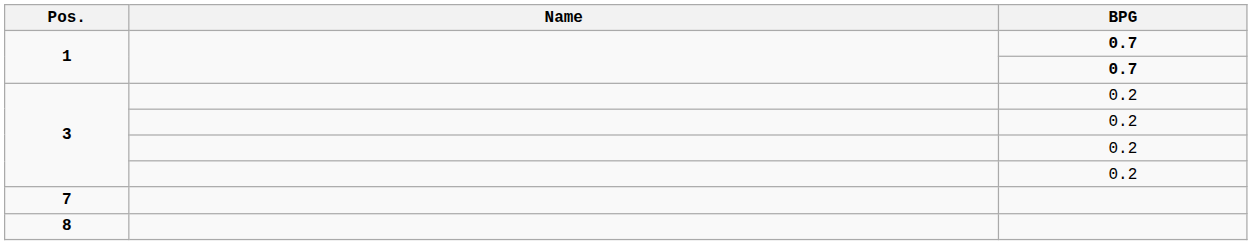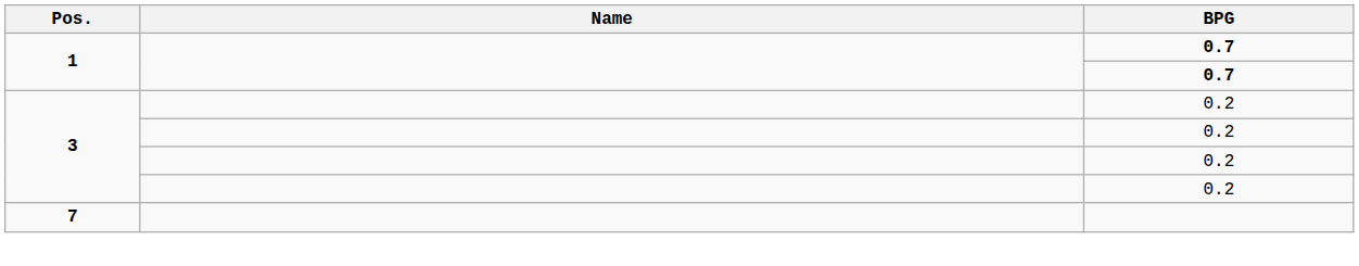 <table class="wikitable" style="width:80%;">
 <tr>
 <th style="width:10%;">Pos.</th>
 <th style="width:70%;">Name</th>
 <th style="width:20%;">BPG</th>
 </tr>
 <tr>
 <td align=center rowspan=2><strong>1</strong></td>
 <td rowspan=2><strong></strong><br><strong></strong></td>
 <td align=center><strong>0.7</strong></td>
 </tr>
 <tr>
 <td align=center><strong>0.7</strong></td>
 </tr>
 <tr>
 <td align=center rowspan=4><strong>3</strong></td>
 <td></td>
 <td align=center>0.2</td>
 </tr>
 <tr>
 <td></td>
 <td align=center>0.2</td>
 </tr>
 <tr>
 <td></td>
 <td align=center>0.2</td>
 </tr>
 <tr>
 <td></td>
 <td align=center>0.2</td>
 </tr>
 <tr>
 <td align=center><strong>7</strong></td>
 <td></td>
 <td></td>
 </tr>
-<tr>
-<td align=center><strong>8</strong></td>
-<td></td>
-<td></td>
-</tr>
 </table>
